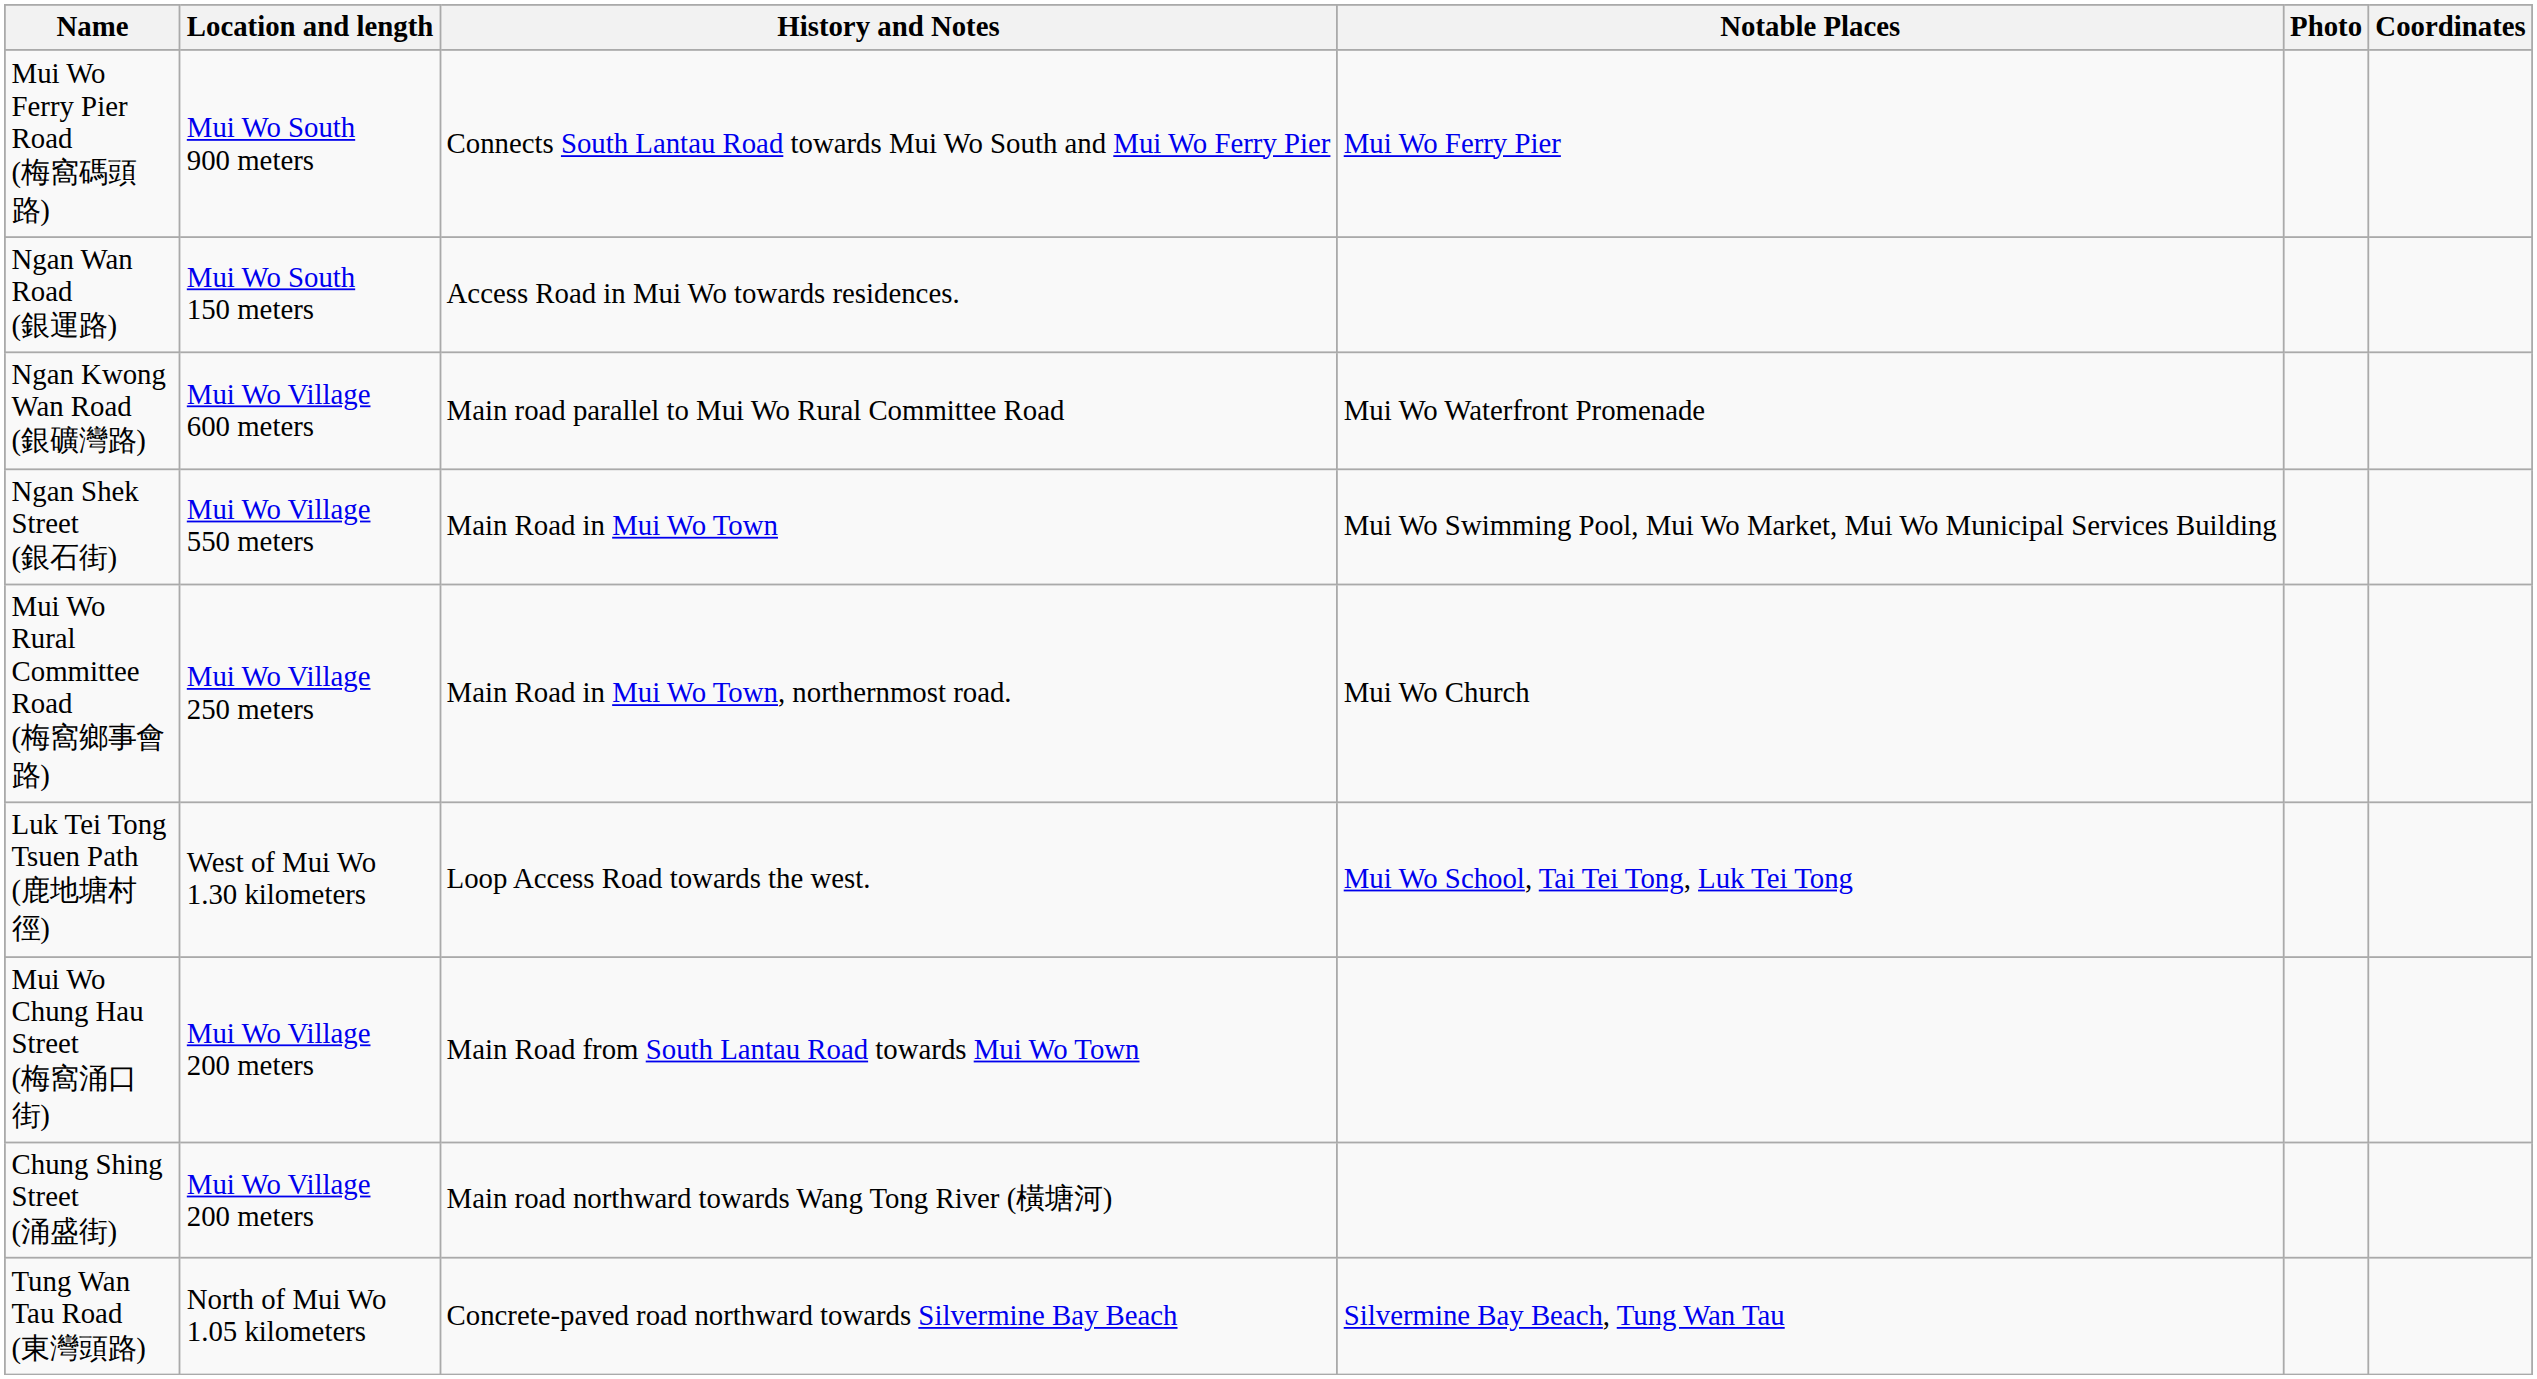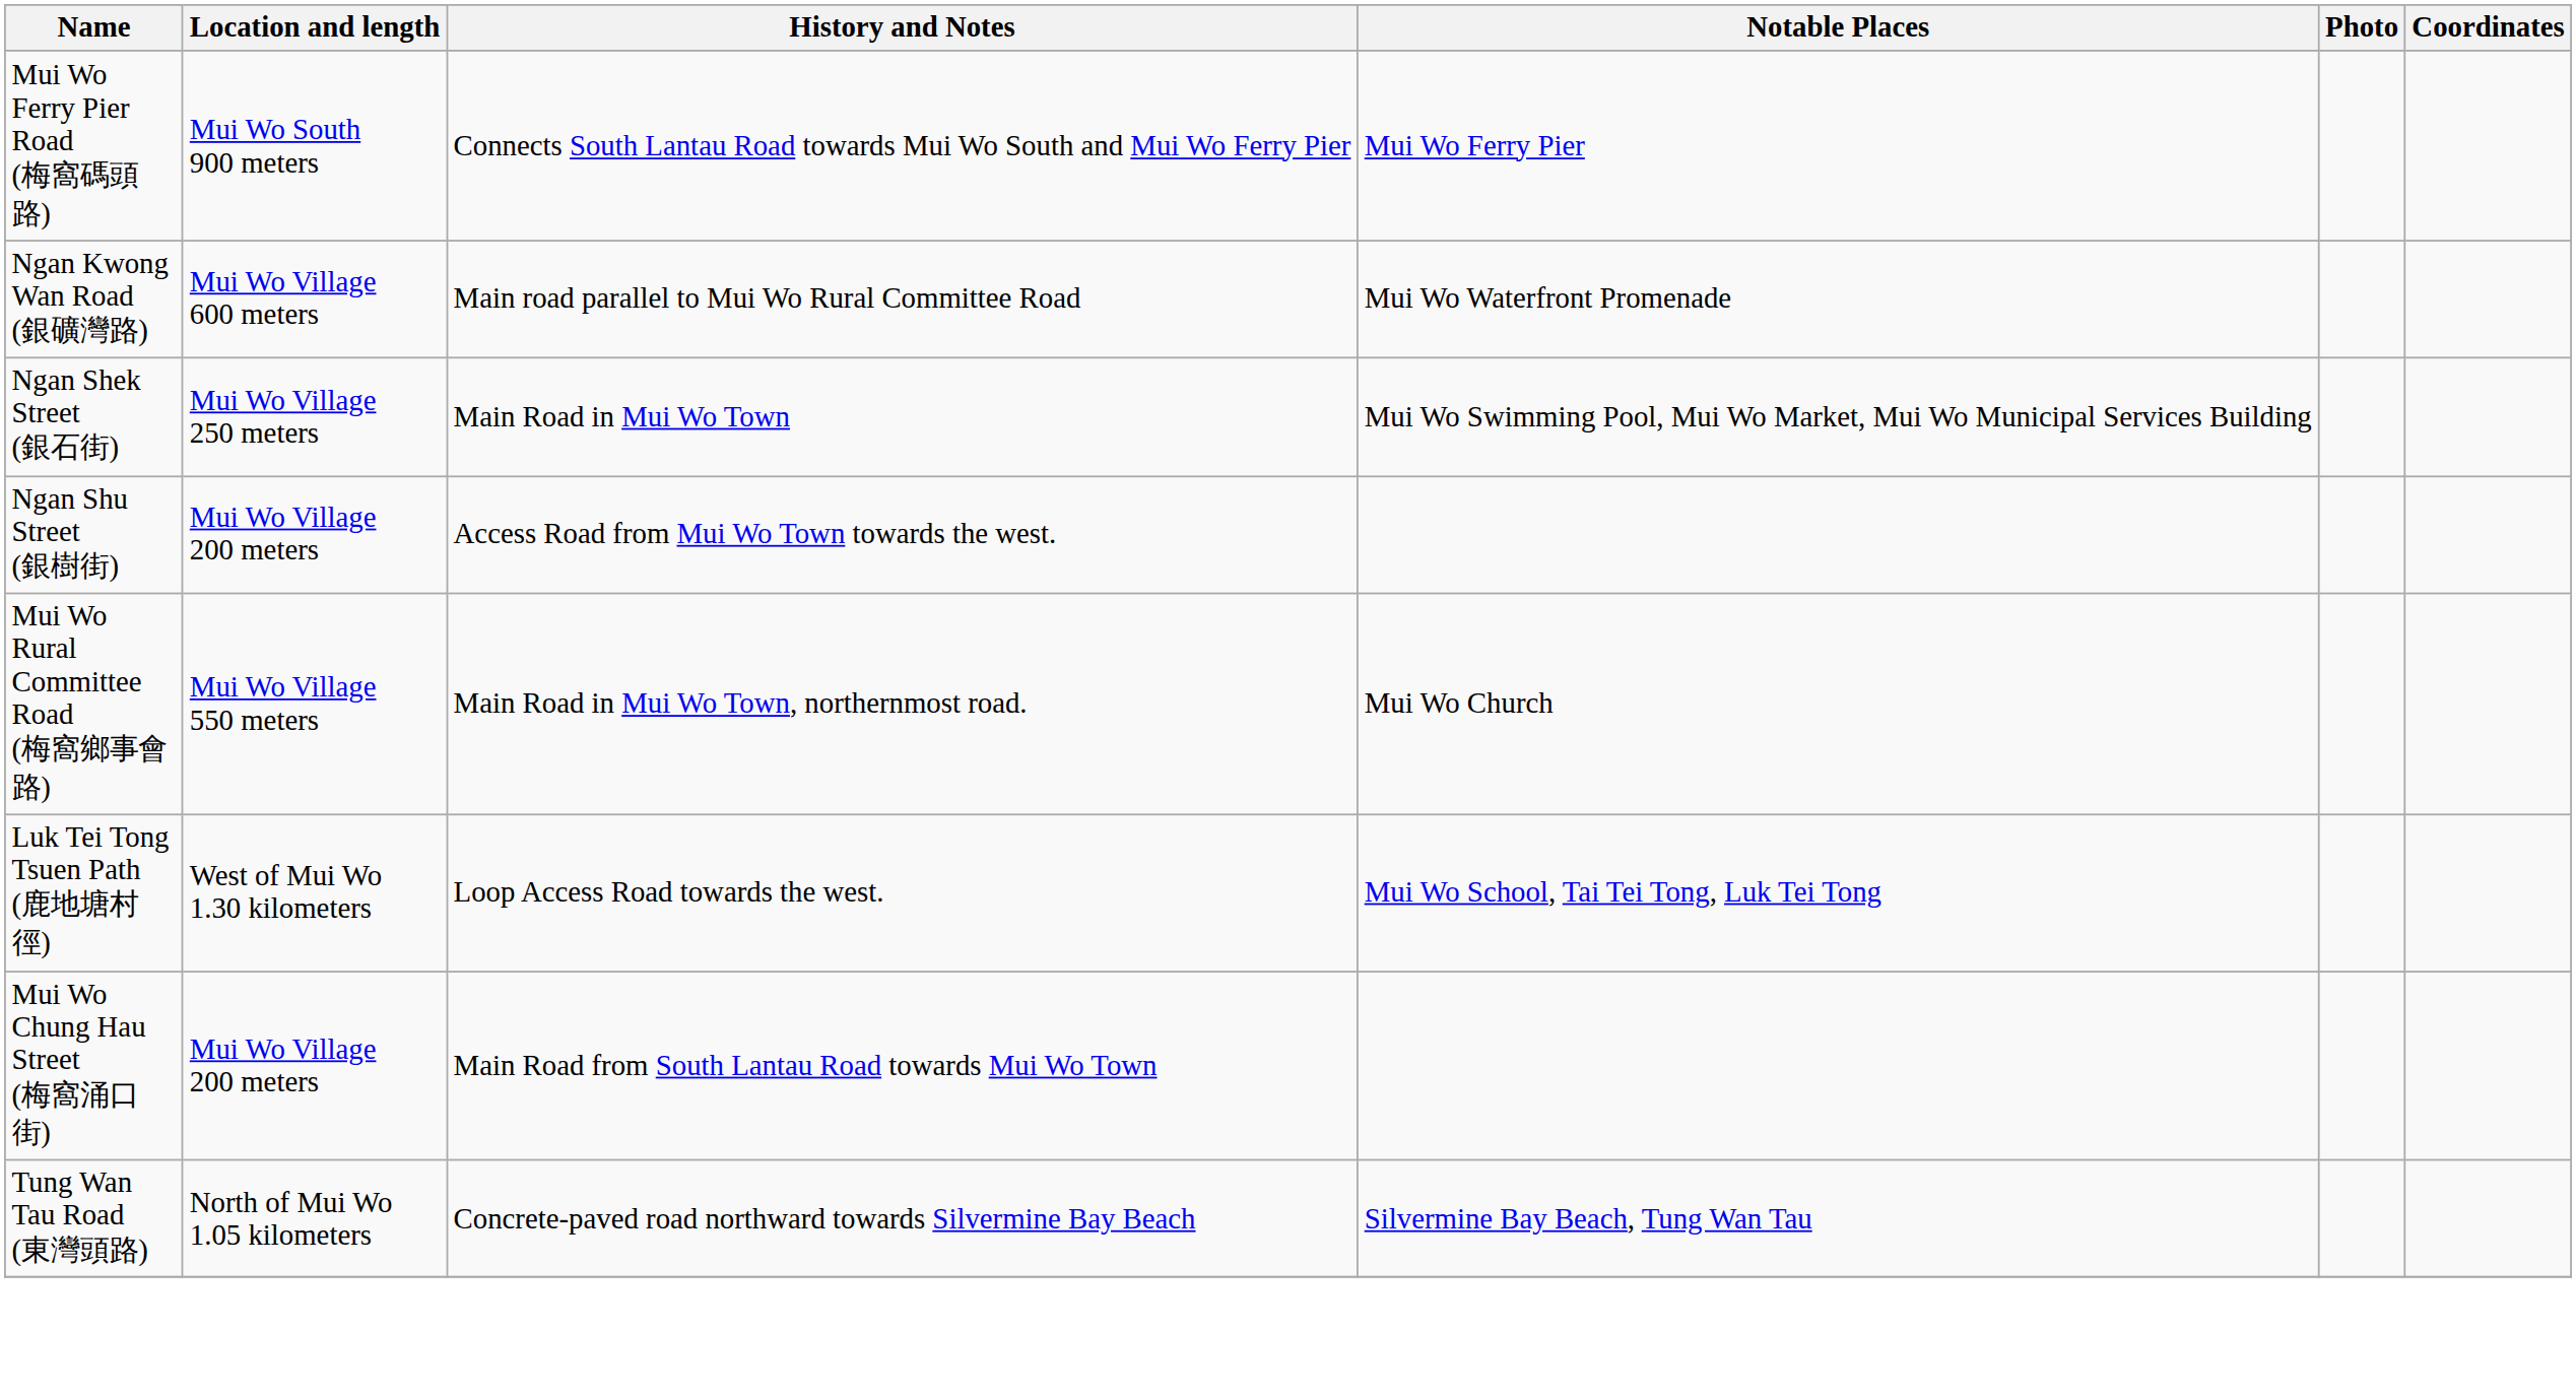 <table class="wikitable sortable" style="text-align:left" style="width:95%">
 <tr>
 <th style="width:90px;">Name</th>
 <th>Location and length</th>
 <th>History and Notes</th>
 <th>Notable Places</th>
 <th>Photo</th>
 <th>Coordinates</th>
 </tr>
 <tr>
 <td>Mui Wo Ferry Pier Road <br> (梅窩碼頭路)</td>
 <td><a href='#'>Mui Wo South</a> <br> 900 meters</td>
 <td>Connects <a href='#'>South Lantau Road</a> towards Mui Wo South and <a href='#'>Mui Wo Ferry Pier</a></td>
 <td><a href='#'>Mui Wo Ferry Pier</a></td>
 <td></td>
 <td></td>
 </tr>
 <tr>
-<td>Ngan Wan Road <br> (銀運路)</td>
-<td><a href='#'>Mui Wo South</a> <br> 150 meters</td>
-<td>Access Road in Mui Wo towards residences.</td>
-<td></td>
-<td></td>
-<td></td>
-</tr>
-<tr>
 <td>Ngan Kwong Wan Road <br> (銀礦灣路)</td>
 <td><a href='#'>Mui Wo Village</a> <br> 600 meters</td>
 <td>Main road parallel to Mui Wo Rural Committee Road</td>
 <td>Mui Wo Waterfront Promenade</td>
 <td></td>
 <td></td>
 </tr>
 <tr>
 <td>Ngan Shek Street <br> (銀石街)</td>
-<td><a href='#'>Mui Wo Village</a> <br> 550 meters</td>
+<td><a href='#'>Mui Wo Village</a> <br> 250 meters</td>
 <td>Main Road in <a href='#'>Mui Wo Town</a></td>
 <td>Mui Wo Swimming Pool, Mui Wo Market, Mui Wo Municipal Services Building</td>
 <td></td>
 <td></td>
 </tr>
 <tr>
+<td>Ngan Shu Street <br> (銀樹街)</td>
+<td><a href='#'>Mui Wo Village</a> <br> 200 meters</td>
+<td>Access Road from <a href='#'>Mui Wo Town</a> towards the west.</td>
+<td></td>
+<td></td>
+<td></td>
+</tr>
+<tr>
 <td>Mui Wo Rural Committee Road <br> (梅窩鄉事會路)</td>
-<td><a href='#'>Mui Wo Village</a> <br> 250 meters</td>
+<td><a href='#'>Mui Wo Village</a> <br> 550 meters</td>
 <td>Main Road in <a href='#'>Mui Wo Town</a>, northernmost road.</td>
 <td>Mui Wo Church</td>
 <td></td>
 <td></td>
 </tr>
 <tr>
 <td>Luk Tei Tong Tsuen Path <br> (鹿地塘村徑)</td>
 <td>West of Mui Wo <br> 1.30 kilometers</td>
 <td>Loop Access Road towards the west.</td>
 <td><a href='#'>Mui Wo School</a>, <a href='#'>Tai Tei Tong</a>, <a href='#'>Luk Tei Tong</a></td>
 <td></td>
 <td></td>
 </tr>
 <tr>
 <td>Mui Wo Chung Hau Street <br> (梅窩涌口街)</td>
 <td><a href='#'>Mui Wo Village</a> <br> 200 meters</td>
 <td>Main Road from <a href='#'>South Lantau Road</a> towards <a href='#'>Mui Wo Town</a></td>
 <td></td>
 <td></td>
 <td></td>
 </tr>
 <tr>
-<td>Chung Shing Street <br> (涌盛街)</td>
-<td><a href='#'>Mui Wo Village</a> <br> 200 meters</td>
-<td>Main road northward towards Wang Tong River (橫塘河)</td>
-<td></td>
-<td></td>
-<td></td>
-</tr>
-<tr>
 <td>Tung Wan Tau Road <br> (東灣頭路)</td>
 <td>North of Mui Wo <br> 1.05 kilometers</td>
 <td>Concrete-paved road northward towards <a href='#'>Silvermine Bay Beach</a></td>
 <td><a href='#'>Silvermine Bay Beach</a>, <a href='#'>Tung Wan Tau</a></td>
 <td></td>
 <td></td>
 </tr>
 <tr>
 </tr>
 </table>
